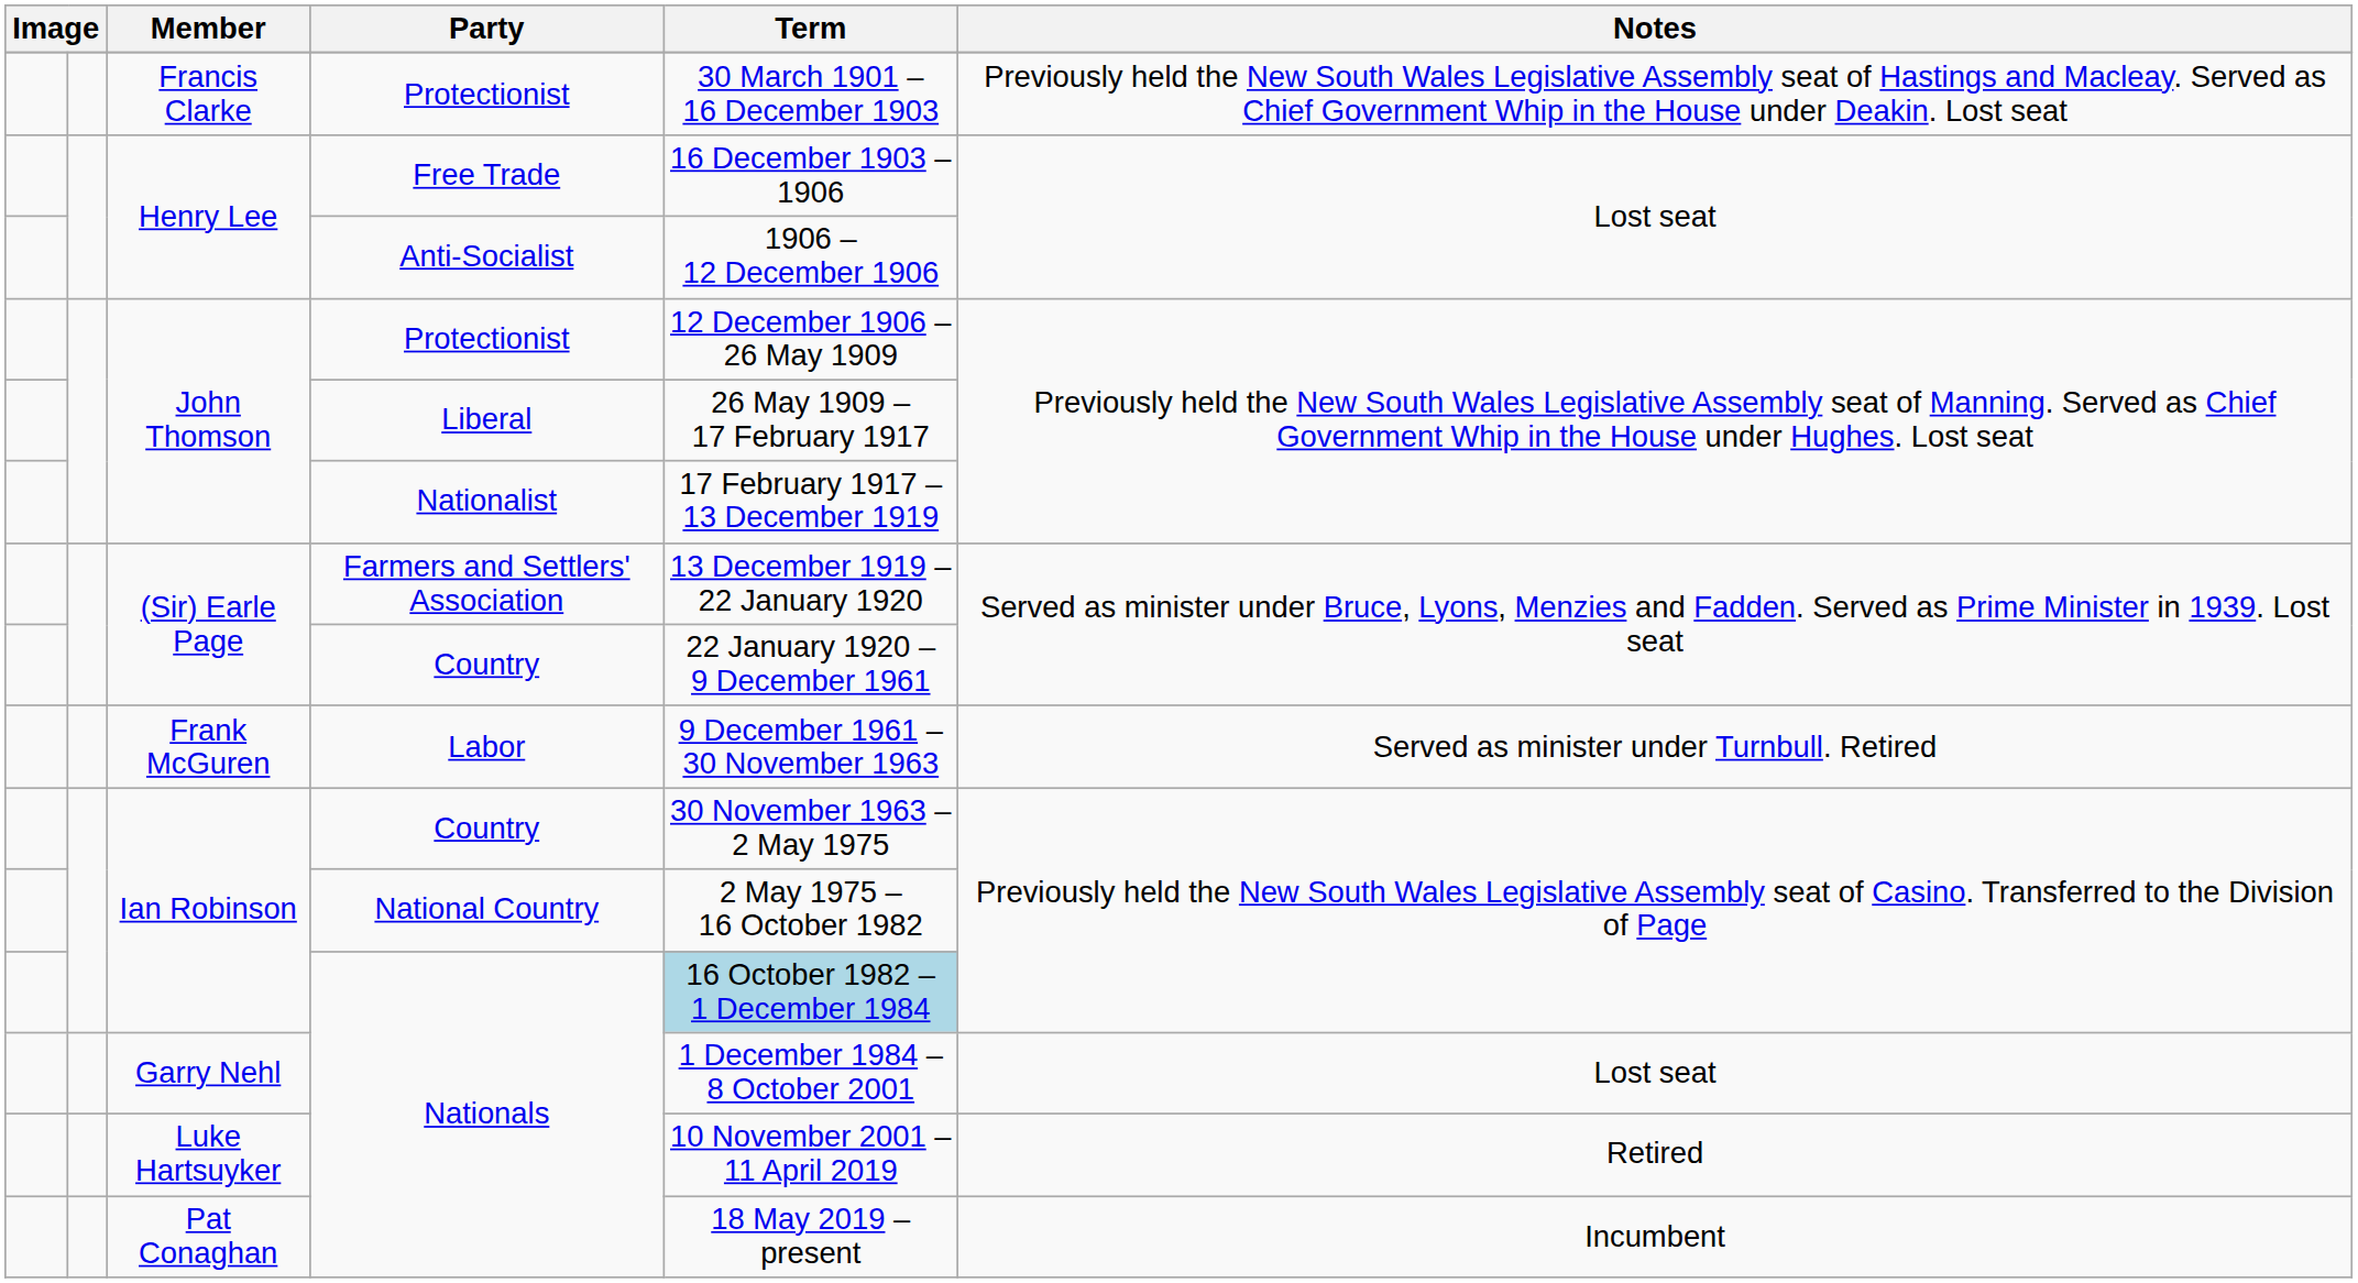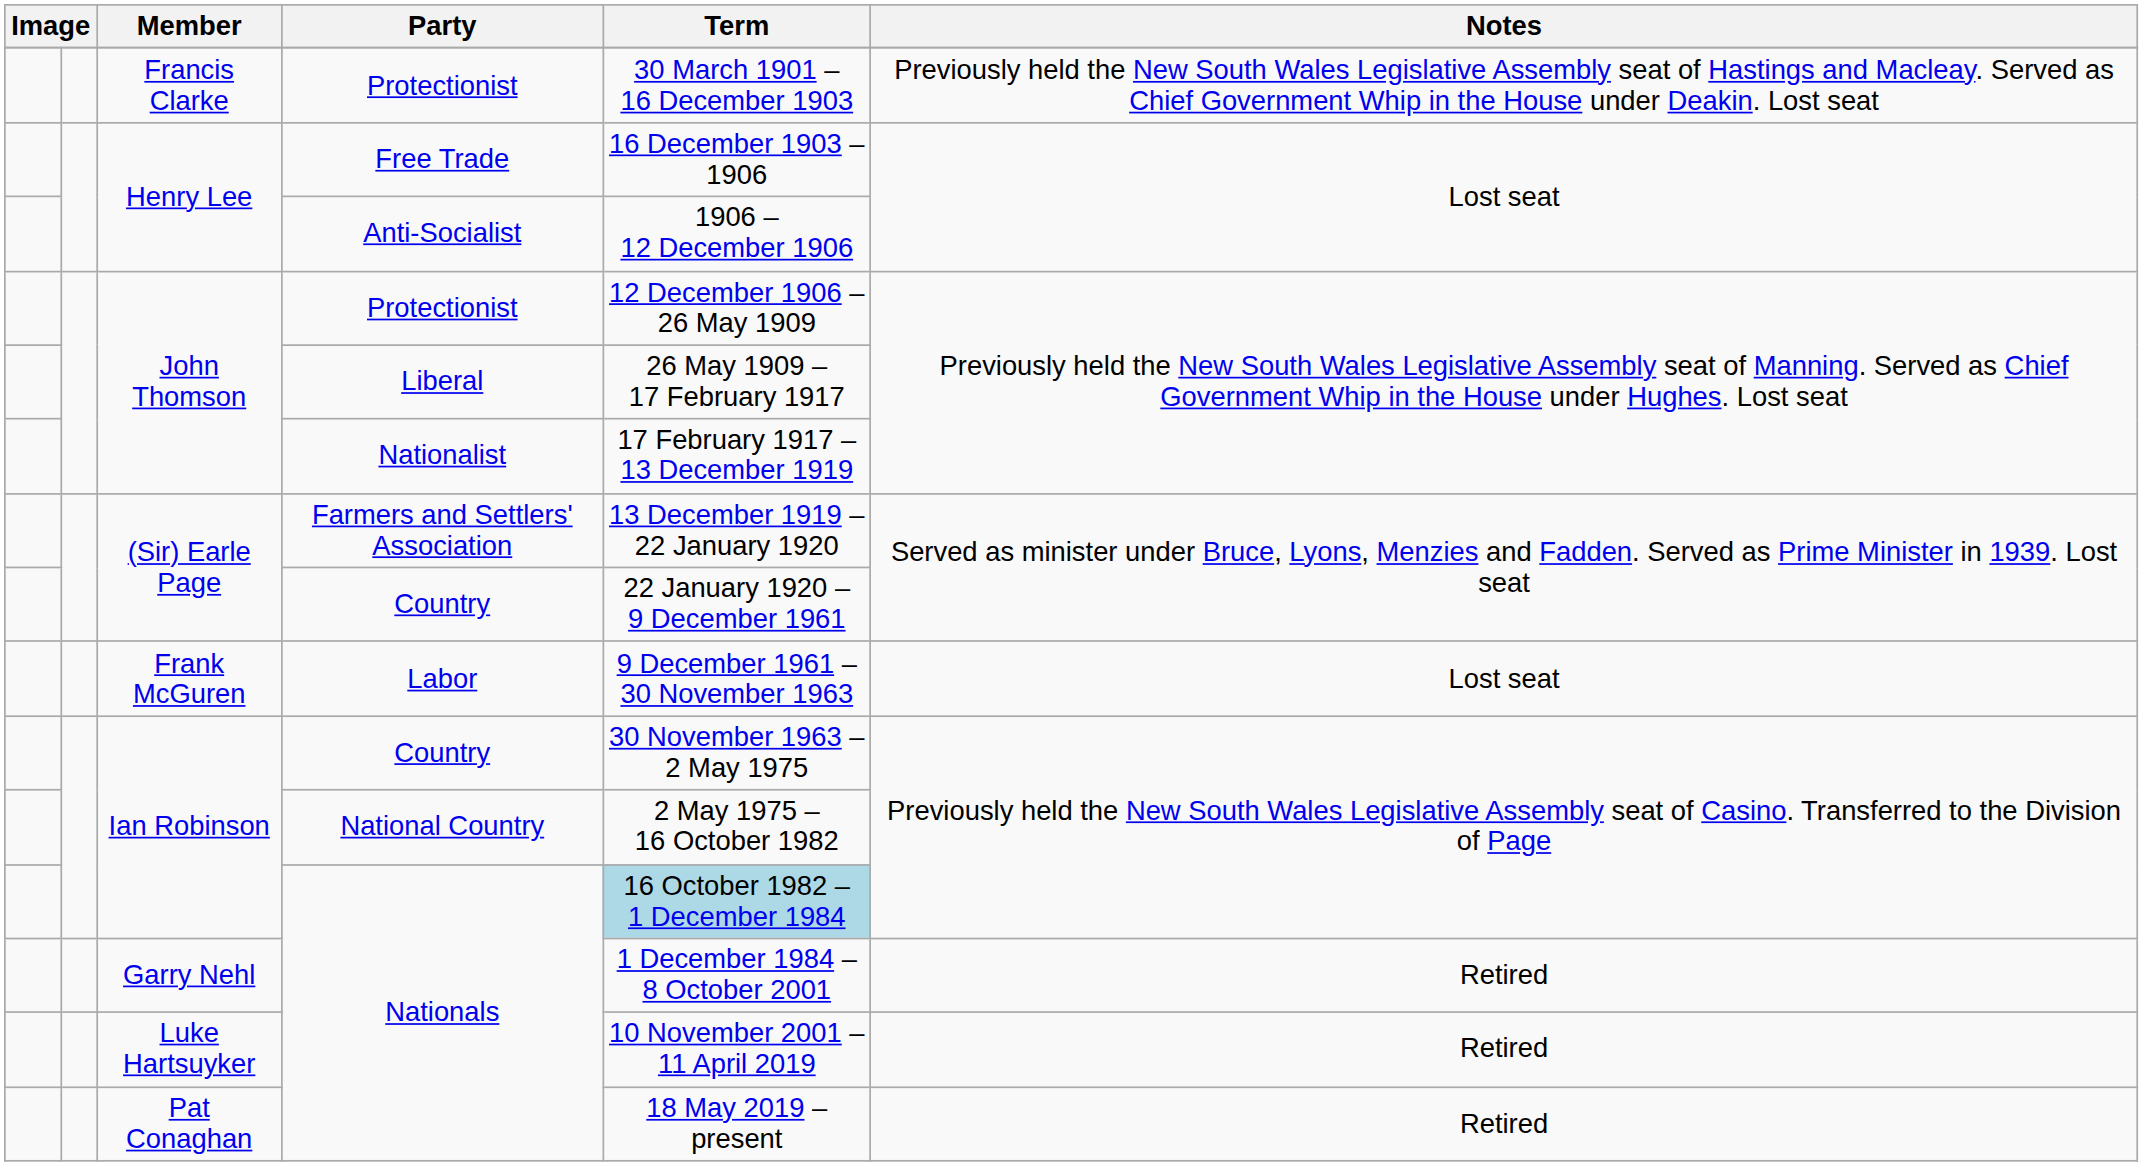 <table class=wikitable style="text-align:center">
 <tr>
 <th colspan=2>Image</th>
 <th>Member</th>
 <th>Party</th>
 <th>Term</th>
 <th>Notes</th>
 </tr>
 <tr>
 </tr>
 <tr>
 <td> </td>
 <td></td>
 <td><a href='#'>Francis Clarke</a><br></td>
 <td><a href='#'>Protectionist</a></td>
 <td nowrap><a href='#'>30 March 1901</a> –<br><a href='#'>16 December 1903</a></td>
 <td>Previously held the <a href='#'>New South Wales Legislative Assembly</a> seat of <a href='#'>Hastings and Macleay</a>. Served as <a href='#'>Chief Government Whip in the House</a> under <a href='#'>Deakin</a>. Lost seat</td>
 </tr>
 <tr>
 <td> </td>
 <td rowspan=2></td>
 <td rowspan=2><a href='#'>Henry Lee</a><br></td>
 <td><a href='#'>Free Trade</a></td>
 <td nowrap><a href='#'>16 December 1903</a> –<br>1906</td>
 <td rowspan=2>Lost seat</td>
 </tr>
 <tr>
 <td> </td>
 <td nowrap><a href='#'>Anti-Socialist</a></td>
 <td nowrap>1906 –<br><a href='#'>12 December 1906</a></td>
 </tr>
 <tr>
 <td> </td>
 <td rowspan=3></td>
 <td rowspan=3><a href='#'>John Thomson</a><br></td>
 <td><a href='#'>Protectionist</a></td>
 <td nowrap><a href='#'>12 December 1906</a> –<br>26 May 1909</td>
 <td rowspan=3>Previously held the <a href='#'>New South Wales Legislative Assembly</a> seat of <a href='#'>Manning</a>. Served as <a href='#'>Chief Government Whip in the House</a> under <a href='#'>Hughes</a>. Lost seat</td>
 </tr>
 <tr>
 <td> </td>
 <td nowrap><a href='#'>Liberal</a></td>
 <td nowrap>26 May 1909 –<br>17 February 1917</td>
 </tr>
 <tr>
 <td> </td>
 <td nowrap><a href='#'>Nationalist</a></td>
 <td nowrap>17 February 1917 –<br><a href='#'>13 December 1919</a></td>
 </tr>
 <tr>
 <td> </td>
 <td rowspan=2></td>
 <td rowspan=2><a href='#'>(Sir) Earle Page</a><br></td>
 <td><a href='#'>Farmers and Settlers' Association</a></td>
 <td nowrap><a href='#'>13 December 1919</a> –<br>22 January 1920</td>
 <td rowspan=2>Served as minister under <a href='#'>Bruce</a>, <a href='#'>Lyons</a>, <a href='#'>Menzies</a> and <a href='#'>Fadden</a>. Served as <a href='#'>Prime Minister</a> in <a href='#'>1939</a>. Lost seat</td>
 </tr>
 <tr>
 <td> </td>
 <td nowrap><a href='#'>Country</a></td>
 <td nowrap>22 January 1920 –<br><a href='#'>9 December 1961</a></td>
 </tr>
 <tr>
 <td> </td>
 <td></td>
 <td><a href='#'>Frank McGuren</a><br></td>
 <td><a href='#'>Labor</a></td>
 <td nowrap><a href='#'>9 December 1961</a> –<br><a href='#'>30 November 1963</a></td>
-<td>Served as minister under <a href='#'>Turnbull</a>. Retired</td>
+<td>Lost seat</td>
 </tr>
 <tr>
 <td> </td>
 <td rowspan=3></td>
 <td rowspan=3><a href='#'>Ian Robinson</a><br></td>
 <td><a href='#'>Country</a></td>
 <td nowrap><a href='#'>30 November 1963</a> –<br>2 May 1975</td>
 <td rowspan=3>Previously held the <a href='#'>New South Wales Legislative Assembly</a> seat of <a href='#'>Casino</a>. Transferred to the Division of <a href='#'>Page</a></td>
 </tr>
 <tr>
 <td> </td>
 <td><a href='#'>National Country</a></td>
 <td nowrap>2 May 1975 –<br>16 October 1982</td>
 </tr>
 <tr>
 <td> </td>
 <td rowspan="4"><a href='#'>Nationals</a></td>
 <td nowrap style="background: lightblue;">16 October 1982 –<br><a href='#'>1 December 1984</a></td>
 </tr>
 <tr>
 <td> </td>
 <td></td>
 <td><a href='#'>Garry Nehl</a><br></td>
 <td nowrap><a href='#'>1 December 1984</a> –<br><a href='#'>8 October 2001</a></td>
-<td>Lost seat</td>
+<td>Retired</td>
 </tr>
 <tr>
 <td> </td>
 <td></td>
 <td><a href='#'>Luke Hartsuyker</a><br></td>
 <td nowrap><a href='#'>10 November 2001</a> –<br><a href='#'>11 April 2019</a></td>
 <td>Retired</td>
 </tr>
 <tr>
 <td> </td>
 <td></td>
 <td><a href='#'>Pat Conaghan</a><br></td>
 <td nowrap><a href='#'>18 May 2019</a> –<br>present</td>
-<td>Incumbent</td>
+<td>Retired</td>
 </tr>
 </table>
